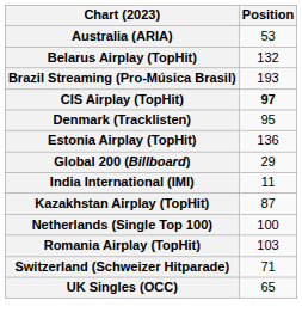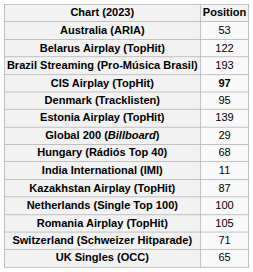 <table class="wikitable sortable plainrowheaders" style="text-align:center">
 <tr>
 <th scope="col">Chart (2023)</th>
 <th scope="col">Position</th>
 </tr>
 <tr>
 <th scope="row">Australia (ARIA)</th>
 <td>53</td>
 </tr>
 <tr>
 <th scope="row">Belarus Airplay (TopHit)</th>
-<td>132</td>
+<td>122</td>
 </tr>
 <tr>
 <th scope="row">Brazil Streaming (Pro-Música Brasil)</th>
 <td>193</td>
 </tr>
 <tr>
 <th scope="row">CIS Airplay (TopHit)</th>
 <td><strong>97</strong></td>
 </tr>
 <tr>
 <th scope="row">Denmark (Tracklisten)</th>
 <td>95</td>
 </tr>
 <tr>
 <th scope="row">Estonia Airplay (TopHit)</th>
-<td>136</td>
+<td>139</td>
 </tr>
 <tr>
 <th scope="row">Global 200 (<em>Billboard</em>)</th>
 <td>29</td>
+</tr>
+<tr>
+<th scope="row">Hungary (Rádiós Top 40)</th>
+<td>68</td>
 </tr>
 <tr>
 <th scope="row">India International (IMI)</th>
 <td>11</td>
 </tr>
 <tr>
 <th scope="row">Kazakhstan Airplay (TopHit)</th>
 <td>87</td>
 </tr>
 <tr>
 <th scope="row">Netherlands (Single Top 100)</th>
 <td>100</td>
 </tr>
 <tr>
 <th scope="row">Romania Airplay (TopHit)</th>
-<td>103</td>
+<td>105</td>
 </tr>
 <tr>
 <th scope="row">Switzerland (Schweizer Hitparade)</th>
 <td>71</td>
 </tr>
 <tr>
 <th scope="row">UK Singles (OCC)</th>
 <td>65</td>
 </tr>
 </table>
